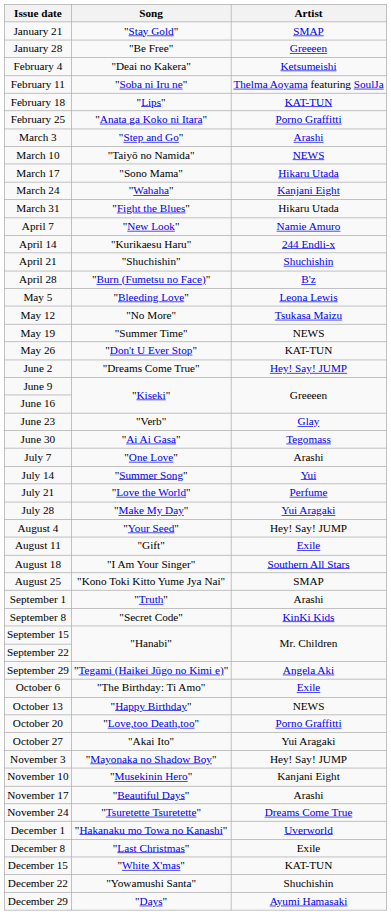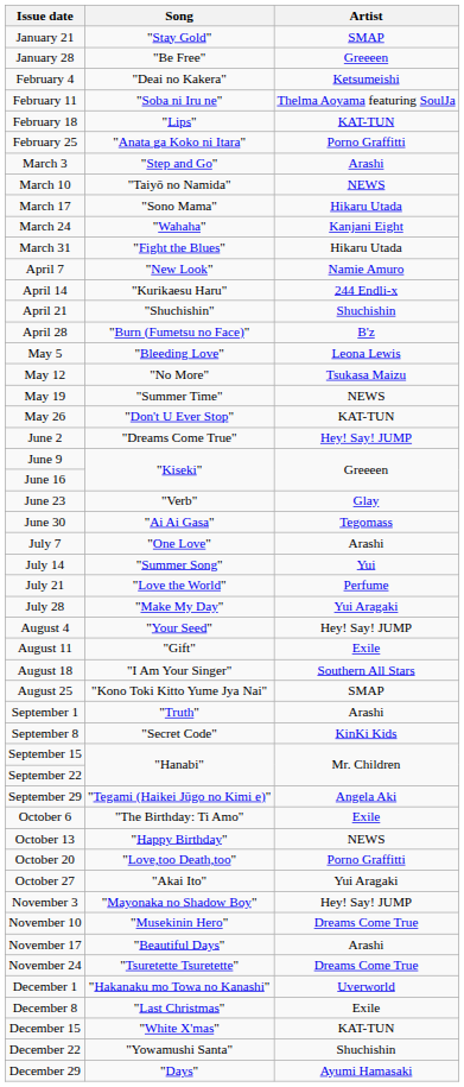 <table class="wikitable plainrowheaders" style="text-align: center">
 <tr>
 <th>Issue date</th>
 <th>Song</th>
 <th>Artist</th>
 </tr>
 <tr>
 <td>January 21</td>
 <td>"<a href='#'>Stay Gold</a>"</td>
 <td><a href='#'>SMAP</a></td>
 </tr>
 <tr>
 <td>January 28</td>
 <td>"Be Free"</td>
 <td><a href='#'>Greeeen</a></td>
 </tr>
 <tr>
 <td>February 4</td>
 <td>"Deai no Kakera"</td>
 <td><a href='#'>Ketsumeishi</a></td>
 </tr>
 <tr>
 <td>February 11</td>
 <td>"<a href='#'>Soba ni Iru ne</a>"</td>
 <td><a href='#'>Thelma Aoyama</a> featuring <a href='#'>SoulJa</a></td>
 </tr>
 <tr>
 <td>February 18</td>
 <td>"<a href='#'>Lips</a>"</td>
 <td><a href='#'>KAT-TUN</a></td>
 </tr>
 <tr>
 <td>February 25</td>
 <td>"<a href='#'>Anata ga Koko ni Itara</a>"</td>
 <td><a href='#'>Porno Graffitti</a></td>
 </tr>
 <tr>
 <td>March 3</td>
 <td>"<a href='#'>Step and Go</a>"</td>
 <td><a href='#'>Arashi</a></td>
 </tr>
 <tr>
 <td>March 10</td>
 <td>"Taiyō no Namida"</td>
 <td><a href='#'>NEWS</a></td>
 </tr>
 <tr>
 <td>March 17</td>
 <td>"Sono Mama"</td>
 <td><a href='#'>Hikaru Utada</a></td>
 </tr>
 <tr>
 <td>March 24</td>
 <td>"<a href='#'>Wahaha</a>"</td>
 <td><a href='#'>Kanjani Eight</a></td>
 </tr>
 <tr>
 <td>March 31</td>
 <td>"<a href='#'>Fight the Blues</a>"</td>
 <td>Hikaru Utada</td>
 </tr>
 <tr>
 <td>April 7</td>
 <td>"<a href='#'>New Look</a>"</td>
 <td><a href='#'>Namie Amuro</a></td>
 </tr>
 <tr>
 <td>April 14</td>
 <td>"Kurikaesu Haru"</td>
 <td><a href='#'>244 Endli-x</a></td>
 </tr>
 <tr>
 <td>April 21</td>
 <td>"Shuchishin"</td>
 <td><a href='#'>Shuchishin</a></td>
 </tr>
 <tr>
 <td>April 28</td>
 <td>"<a href='#'>Burn (Fumetsu no Face)</a>"</td>
 <td><a href='#'>B'z</a></td>
 </tr>
 <tr>
 <td>May 5</td>
 <td>"<a href='#'>Bleeding Love</a>"</td>
 <td><a href='#'>Leona Lewis</a></td>
 </tr>
 <tr>
 <td>May 12</td>
 <td>"No More"</td>
 <td><a href='#'>Tsukasa Maizu</a></td>
 </tr>
 <tr>
 <td>May 19</td>
 <td>"Summer Time"</td>
 <td>NEWS</td>
 </tr>
 <tr>
 <td>May 26</td>
 <td>"<a href='#'>Don't U Ever Stop</a>"</td>
 <td>KAT-TUN</td>
 </tr>
 <tr>
 <td>June 2</td>
 <td>"Dreams Come True"</td>
 <td><a href='#'>Hey! Say! JUMP</a></td>
 </tr>
 <tr>
 <td>June 9</td>
 <td rowspan="2">"<a href='#'>Kiseki</a>"</td>
 <td rowspan="2">Greeeen</td>
 </tr>
 <tr>
 <td>June 16</td>
 </tr>
 <tr>
 <td>June 23</td>
 <td>"Verb"</td>
 <td><a href='#'>Glay</a></td>
 </tr>
 <tr>
 <td>June 30</td>
 <td>"<a href='#'>Ai Ai Gasa</a>"</td>
 <td><a href='#'>Tegomass</a></td>
 </tr>
 <tr>
 <td>July 7</td>
 <td>"<a href='#'>One Love</a>"</td>
 <td>Arashi</td>
 </tr>
 <tr>
 <td>July 14</td>
 <td>"<a href='#'>Summer Song</a>"</td>
 <td><a href='#'>Yui</a></td>
 </tr>
 <tr>
 <td>July 21</td>
 <td>"<a href='#'>Love the World</a>"</td>
 <td><a href='#'>Perfume</a></td>
 </tr>
 <tr>
 <td>July 28</td>
 <td>"<a href='#'>Make My Day</a>"</td>
 <td><a href='#'>Yui Aragaki</a></td>
 </tr>
 <tr>
 <td>August 4</td>
 <td>"<a href='#'>Your Seed</a>"</td>
 <td>Hey! Say! JUMP</td>
 </tr>
 <tr>
 <td>August 11</td>
 <td>"Gift"</td>
 <td><a href='#'>Exile</a></td>
 </tr>
 <tr>
 <td>August 18</td>
 <td>"I Am Your Singer"</td>
 <td><a href='#'>Southern All Stars</a></td>
 </tr>
 <tr>
 <td>August 25</td>
 <td>"Kono Toki Kitto Yume Jya Nai"</td>
 <td>SMAP</td>
 </tr>
 <tr>
 <td>September 1</td>
 <td>"<a href='#'>Truth</a>"</td>
 <td>Arashi</td>
 </tr>
 <tr>
 <td>September 8</td>
 <td>"Secret Code"</td>
 <td><a href='#'>KinKi Kids</a></td>
 </tr>
 <tr>
 <td>September 15</td>
 <td rowspan="2">"Hanabi"</td>
 <td rowspan="2">Mr. Children</td>
 </tr>
 <tr>
 <td>September 22</td>
 </tr>
 <tr>
 <td>September 29</td>
 <td>"<a href='#'>Tegami (Haikei Jūgo no Kimi e)</a>"</td>
 <td><a href='#'>Angela Aki</a></td>
 </tr>
 <tr>
 <td>October 6</td>
 <td>"The Birthday: Ti Amo"</td>
 <td><a href='#'>Exile</a></td>
 </tr>
 <tr>
 <td>October 13</td>
 <td>"<a href='#'>Happy Birthday</a>"</td>
 <td>NEWS</td>
 </tr>
 <tr>
 <td>October 20</td>
 <td>"<a href='#'>Love,too Death,too</a>"</td>
 <td><a href='#'>Porno Graffitti</a></td>
 </tr>
 <tr>
 <td>October 27</td>
 <td>"Akai Ito"</td>
 <td>Yui Aragaki</td>
 </tr>
 <tr>
 <td>November 3</td>
 <td>"<a href='#'>Mayonaka no Shadow Boy</a>"</td>
 <td>Hey! Say! JUMP</td>
 </tr>
 <tr>
 <td>November 10</td>
 <td>"<a href='#'>Musekinin Hero</a>"</td>
-<td>Kanjani Eight</td>
+<td><a href='#'>Dreams Come True</a></td>
 </tr>
 <tr>
 <td>November 17</td>
 <td>"<a href='#'>Beautiful Days</a>"</td>
 <td>Arashi</td>
 </tr>
 <tr>
 <td>November 24</td>
 <td>"<a href='#'>Tsuretette Tsuretette</a>"</td>
 <td><a href='#'>Dreams Come True</a></td>
 </tr>
 <tr>
 <td>December 1</td>
 <td>"<a href='#'>Hakanaku mo Towa no Kanashi</a>"</td>
 <td><a href='#'>Uverworld</a></td>
 </tr>
 <tr>
 <td>December 8</td>
 <td>"<a href='#'>Last Christmas</a>"</td>
 <td>Exile</td>
 </tr>
 <tr>
 <td>December 15</td>
 <td>"<a href='#'>White X'mas</a>"</td>
 <td>KAT-TUN</td>
 </tr>
 <tr>
 <td>December 22</td>
 <td>"Yowamushi Santa"</td>
 <td>Shuchishin</td>
 </tr>
 <tr>
 <td>December 29</td>
 <td>"<a href='#'>Days</a>"</td>
 <td><a href='#'>Ayumi Hamasaki</a></td>
 </tr>
 </table>
